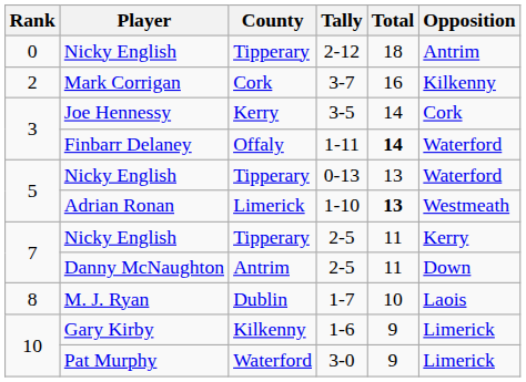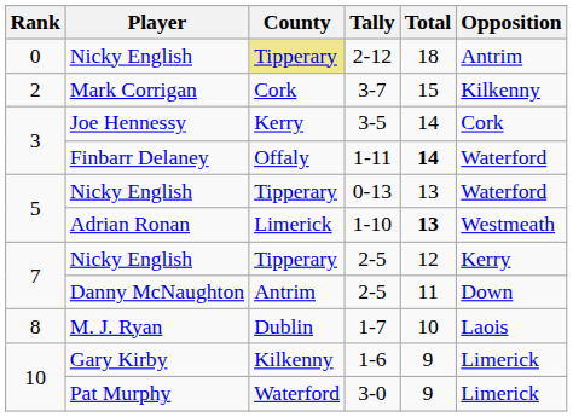 <table class="wikitable">
 <tr>
 <th>Rank</th>
 <th>Player</th>
 <th>County</th>
 <th>Tally</th>
 <th>Total</th>
 <th>Opposition</th>
 </tr>
 <tr>
 <td rowspan=1 align=center>0</td>
 <td><a href='#'>Nicky English</a></td>
-<td><a href='#'>Tipperary</a></td>
+<td style="background: khaki;"><a href='#'>Tipperary</a></td>
 <td align=center>2-12</td>
 <td align=center>18</td>
 <td><a href='#'>Antrim</a></td>
 </tr>
 <tr>
 <td rowspan=1 align=center>2</td>
 <td><a href='#'>Mark Corrigan</a></td>
 <td><a href='#'>Cork</a></td>
 <td align=center>3-7</td>
-<td align=center>16</td>
+<td align=center>15</td>
 <td><a href='#'>Kilkenny</a></td>
 </tr>
 <tr>
 <td rowspan=2 align=center>3</td>
 <td><a href='#'>Joe Hennessy</a></td>
 <td><a href='#'>Kerry</a></td>
 <td align=center>3-5</td>
 <td align=center>14</td>
 <td><a href='#'>Cork</a></td>
 </tr>
 <tr>
 <td><a href='#'>Finbarr Delaney</a></td>
 <td><a href='#'>Offaly</a></td>
 <td align=center>1-11</td>
 <td align=center><strong>14</strong></td>
 <td><a href='#'>Waterford</a></td>
 </tr>
 <tr>
 <td rowspan=2 align=center>5</td>
 <td><a href='#'>Nicky English</a></td>
 <td><a href='#'>Tipperary</a></td>
 <td align=center>0-13</td>
 <td align=center>13</td>
 <td><a href='#'>Waterford</a></td>
 </tr>
 <tr>
 <td><a href='#'>Adrian Ronan</a></td>
 <td><a href='#'>Limerick</a></td>
 <td align=center>1-10</td>
 <td align=center><strong>13</strong></td>
 <td><a href='#'>Westmeath</a></td>
 </tr>
 <tr>
 <td rowspan=2 align=center>7</td>
 <td><a href='#'>Nicky English</a></td>
 <td><a href='#'>Tipperary</a></td>
 <td align=center>2-5</td>
-<td align=center>11</td>
+<td align=center>12</td>
 <td><a href='#'>Kerry</a></td>
 </tr>
 <tr>
 <td><a href='#'>Danny McNaughton</a></td>
 <td><a href='#'>Antrim</a></td>
 <td align=center>2-5</td>
 <td align=center>11</td>
 <td><a href='#'>Down</a></td>
 </tr>
 <tr>
 <td rowspan=1 align=center>8</td>
 <td><a href='#'>M. J. Ryan</a></td>
 <td><a href='#'>Dublin</a></td>
 <td align=center>1-7</td>
 <td align=center>10</td>
 <td><a href='#'>Laois</a></td>
 </tr>
 <tr>
 <td rowspan=2 align=center>10</td>
 <td><a href='#'>Gary Kirby</a></td>
 <td><a href='#'>Kilkenny</a></td>
 <td align=center>1-6</td>
 <td align=center>9</td>
 <td><a href='#'>Limerick</a></td>
 </tr>
 <tr>
 <td><a href='#'>Pat Murphy</a></td>
 <td><a href='#'>Waterford</a></td>
 <td align=center>3-0</td>
 <td align=center>9</td>
 <td><a href='#'>Limerick</a></td>
 </tr>
 </table>
